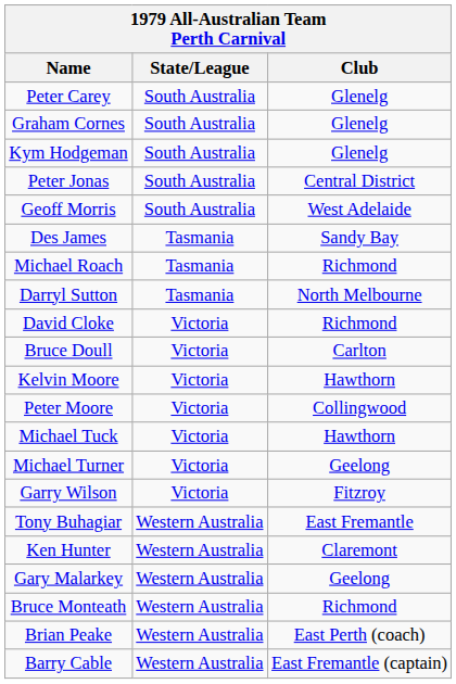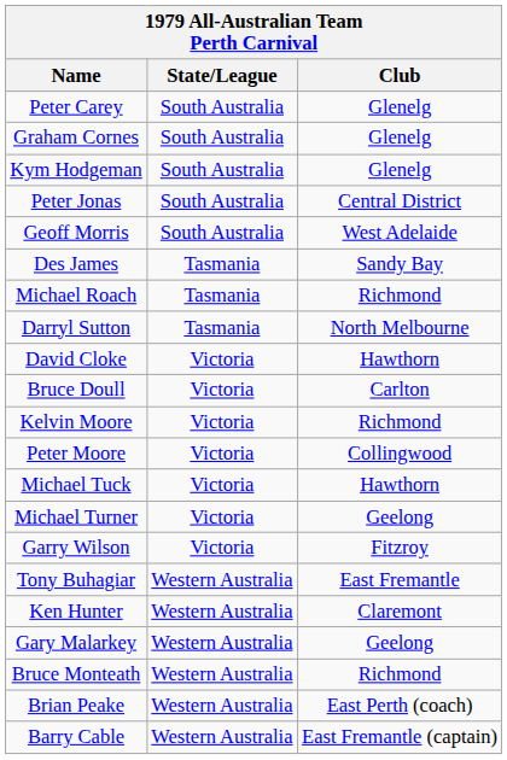 <table class="wikitable" style="text-align: center">
 <tr>
 <th colspan="10">1979 All-Australian Team<br><a href='#'>Perth Carnival</a></th>
 </tr>
 <tr>
 <th>Name</th>
 <th>State/League</th>
 <th>Club</th>
 </tr>
 <tr>
 <td><a href='#'>Peter Carey</a></td>
 <td><a href='#'>South Australia</a></td>
 <td><a href='#'>Glenelg</a></td>
 </tr>
 <tr>
 <td><a href='#'>Graham Cornes</a></td>
 <td><a href='#'>South Australia</a></td>
 <td><a href='#'>Glenelg</a></td>
 </tr>
 <tr>
 <td><a href='#'>Kym Hodgeman</a></td>
 <td><a href='#'>South Australia</a></td>
 <td><a href='#'>Glenelg</a></td>
 </tr>
 <tr>
 <td><a href='#'>Peter Jonas</a></td>
 <td><a href='#'>South Australia</a></td>
 <td><a href='#'>Central District</a></td>
 </tr>
 <tr>
 <td><a href='#'>Geoff Morris</a></td>
 <td><a href='#'>South Australia</a></td>
 <td><a href='#'>West Adelaide</a></td>
 </tr>
 <tr>
 <td><a href='#'>Des James</a></td>
 <td><a href='#'>Tasmania</a></td>
 <td><a href='#'>Sandy Bay</a></td>
 </tr>
 <tr>
 <td><a href='#'>Michael Roach</a></td>
 <td><a href='#'>Tasmania</a></td>
 <td><a href='#'>Richmond</a></td>
 </tr>
 <tr>
 <td><a href='#'>Darryl Sutton</a></td>
 <td><a href='#'>Tasmania</a></td>
 <td><a href='#'>North Melbourne</a></td>
 </tr>
 <tr>
 <td><a href='#'>David Cloke</a></td>
 <td><a href='#'>Victoria</a></td>
-<td><a href='#'>Richmond</a></td>
+<td><a href='#'>Hawthorn</a></td>
 </tr>
 <tr>
 <td><a href='#'>Bruce Doull</a></td>
 <td><a href='#'>Victoria</a></td>
 <td><a href='#'>Carlton</a></td>
 </tr>
 <tr>
 <td><a href='#'>Kelvin Moore</a></td>
 <td><a href='#'>Victoria</a></td>
-<td><a href='#'>Hawthorn</a></td>
+<td><a href='#'>Richmond</a></td>
 </tr>
 <tr>
 <td><a href='#'>Peter Moore</a></td>
 <td><a href='#'>Victoria</a></td>
 <td><a href='#'>Collingwood</a></td>
 </tr>
 <tr>
 <td><a href='#'>Michael Tuck</a></td>
 <td><a href='#'>Victoria</a></td>
 <td><a href='#'>Hawthorn</a></td>
 </tr>
 <tr>
 <td><a href='#'>Michael Turner</a></td>
 <td><a href='#'>Victoria</a></td>
 <td><a href='#'>Geelong</a></td>
 </tr>
 <tr>
 <td><a href='#'>Garry Wilson</a></td>
 <td><a href='#'>Victoria</a></td>
 <td><a href='#'>Fitzroy</a></td>
 </tr>
 <tr>
 <td><a href='#'>Tony Buhagiar</a></td>
 <td><a href='#'>Western Australia</a></td>
 <td><a href='#'>East Fremantle</a></td>
 </tr>
 <tr>
 <td><a href='#'>Ken Hunter</a></td>
 <td><a href='#'>Western Australia</a></td>
 <td><a href='#'>Claremont</a></td>
 </tr>
 <tr>
 <td><a href='#'>Gary Malarkey</a></td>
 <td><a href='#'>Western Australia</a></td>
 <td><a href='#'>Geelong</a></td>
 </tr>
 <tr>
 <td><a href='#'>Bruce Monteath</a></td>
 <td><a href='#'>Western Australia</a></td>
 <td><a href='#'>Richmond</a></td>
 </tr>
 <tr>
 <td><a href='#'>Brian Peake</a></td>
 <td><a href='#'>Western Australia</a></td>
 <td><a href='#'>East Perth</a> (coach)</td>
 </tr>
 <tr>
 <td><a href='#'>Barry Cable</a></td>
 <td><a href='#'>Western Australia</a></td>
 <td><a href='#'>East Fremantle</a> (captain)</td>
 </tr>
 </table>
